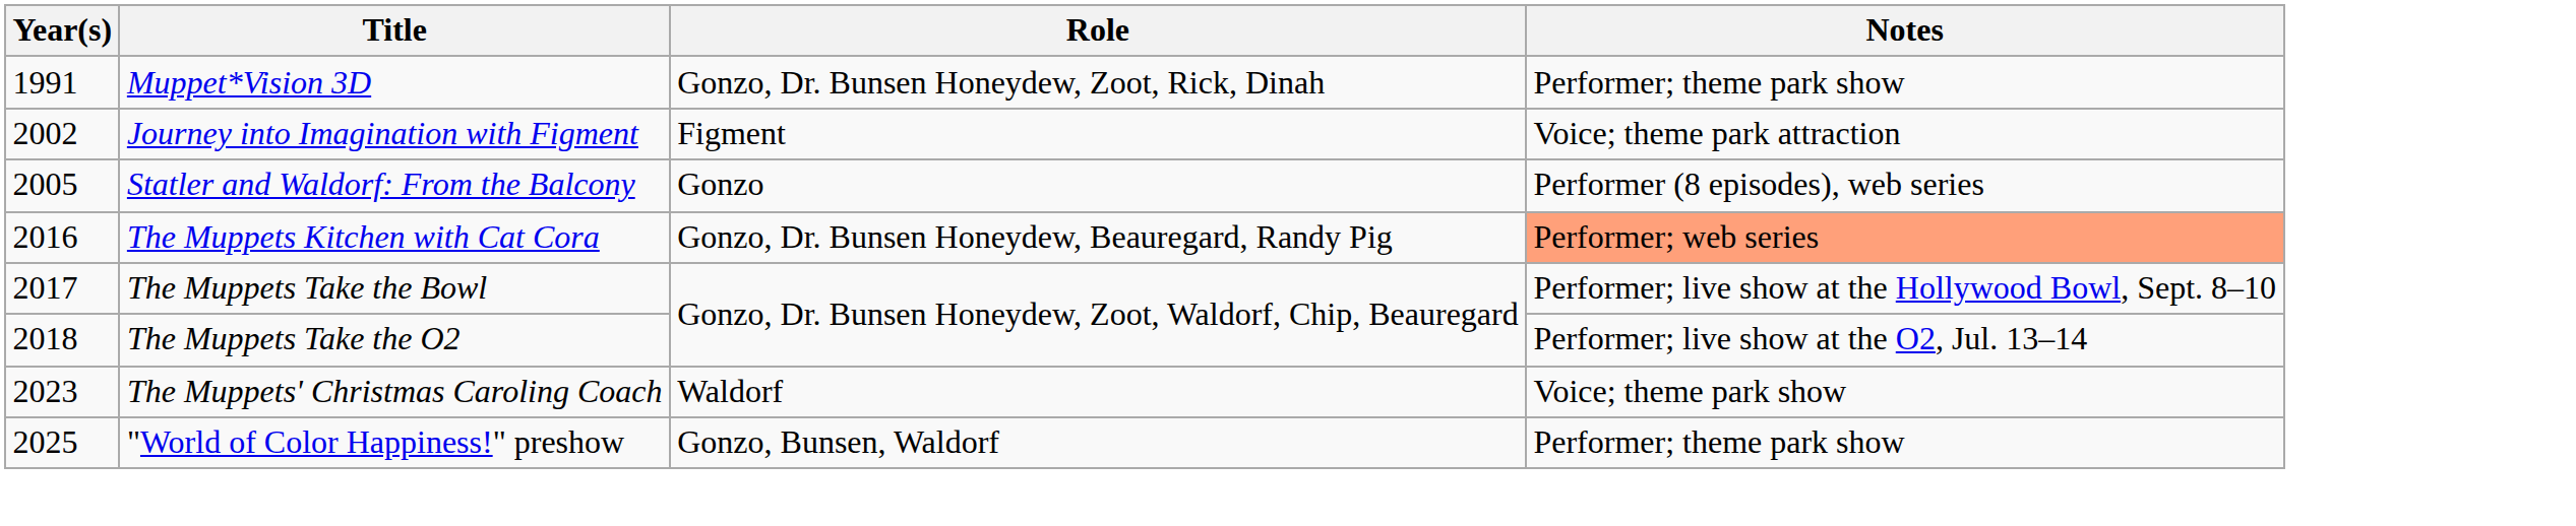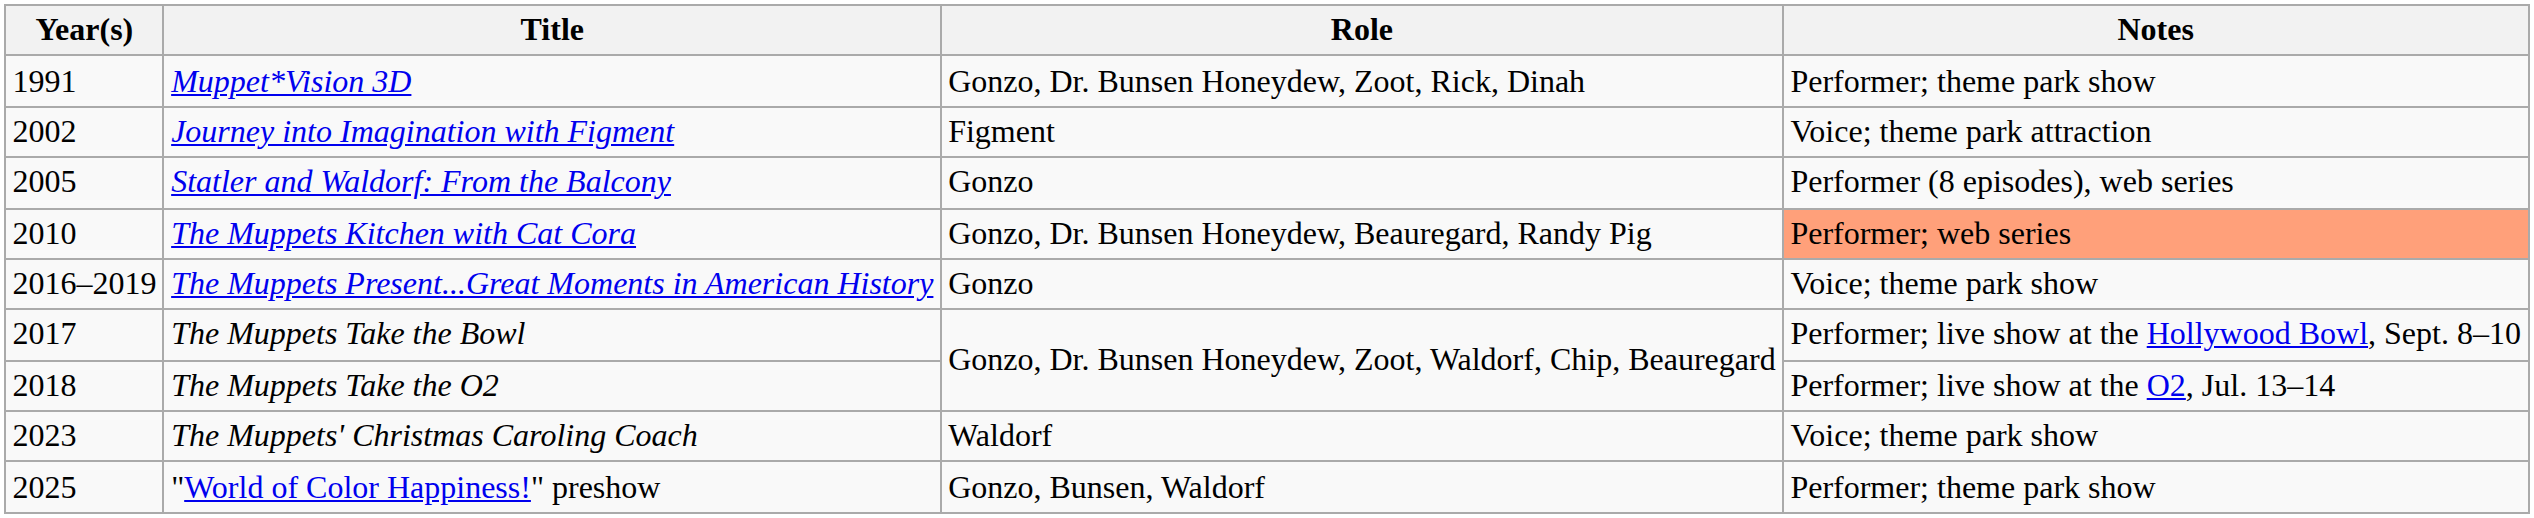 <table class="wikitable">
 <tr>
 <th>Year(s)</th>
 <th>Title</th>
 <th>Role</th>
 <th>Notes</th>
 </tr>
 <tr>
 <td>1991</td>
 <td><em><a href='#'>Muppet*Vision 3D</a></em></td>
 <td>Gonzo, Dr. Bunsen Honeydew, Zoot, Rick, Dinah</td>
 <td>Performer; theme park show</td>
 </tr>
 <tr>
 <td>2002</td>
 <td><em><a href='#'>Journey into Imagination with Figment</a></em></td>
 <td>Figment</td>
 <td>Voice; theme park attraction</td>
 </tr>
 <tr>
 <td>2005</td>
 <td><em><a href='#'>Statler and Waldorf: From the Balcony</a></em></td>
 <td>Gonzo</td>
 <td>Performer (8 episodes), web series</td>
 </tr>
 <tr>
-<td>2016</td>
+<td>2010</td>
 <td><em><a href='#'>The Muppets Kitchen with Cat Cora</a></em></td>
 <td>Gonzo, Dr. Bunsen Honeydew, Beauregard, Randy Pig</td>
 <td style="background: lightsalmon;">Performer; web series</td>
+</tr>
+<tr>
+<td>2016–2019</td>
+<td><em><a href='#'>The Muppets Present...Great Moments in American History</a></em></td>
+<td>Gonzo</td>
+<td>Voice; theme park show</td>
 </tr>
 <tr>
 <td>2017</td>
 <td><em>The Muppets Take the Bowl</em></td>
 <td rowspan="2">Gonzo, Dr. Bunsen Honeydew, Zoot, Waldorf, Chip, Beauregard</td>
 <td>Performer; live show at the <a href='#'>Hollywood Bowl</a>, Sept. 8–10<em></em></td>
 </tr>
 <tr>
 <td>2018</td>
 <td><em>The Muppets Take the O2</em></td>
 <td>Performer; live show at the <a href='#'>O2</a>, Jul. 13–14<em></em></td>
 </tr>
 <tr>
 <td>2023</td>
 <td><em>The Muppets' Christmas Caroling Coach</em></td>
 <td>Waldorf</td>
 <td>Voice; theme park show<em></em></td>
 </tr>
 <tr>
 <td>2025</td>
 <td>"<a href='#'>World of Color Happiness!</a>" preshow</td>
 <td>Gonzo, Bunsen, Waldorf</td>
 <td>Performer; theme park show</td>
 </tr>
 </table>
